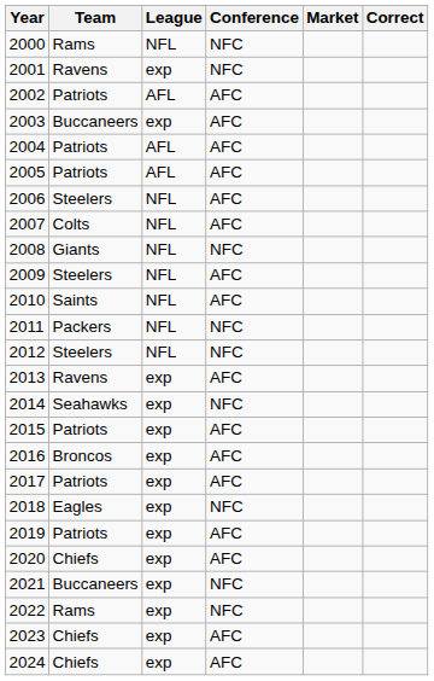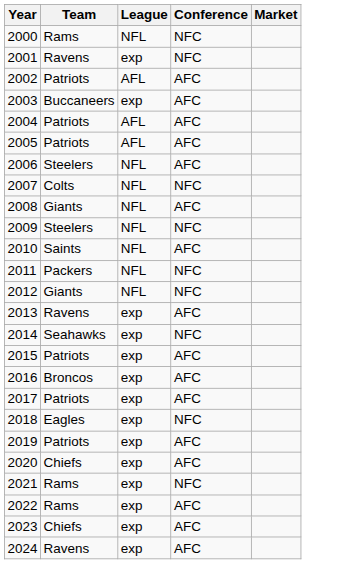 <table class="wikitable sortable">
 <tr>
 <th>Year</th>
 <th>Team</th>
 <th>League</th>
 <th>Conference</th>
 <th>Market</th>
-<th>Correct</th>
 </tr>
 <tr>
 <td>2000</td>
 <td>Rams</td>
 <td>NFL</td>
 <td>NFC</td>
-<td></td>
 <td></td>
 </tr>
 <tr>
 <td>2001</td>
 <td>Ravens</td>
 <td>exp</td>
 <td>NFC</td>
 <td></td>
-<td></td>
 </tr>
 <tr>
 <td>2002</td>
 <td>Patriots</td>
 <td>AFL</td>
 <td>AFC</td>
-<td></td>
 <td></td>
 </tr>
 <tr>
 <td>2003</td>
 <td>Buccaneers</td>
 <td>exp</td>
 <td>AFC</td>
 <td></td>
-<td></td>
 </tr>
 <tr>
 <td>2004</td>
 <td>Patriots</td>
 <td>AFL</td>
 <td>AFC</td>
-<td></td>
 <td></td>
 </tr>
 <tr>
 <td>2005</td>
 <td>Patriots</td>
 <td>AFL</td>
 <td>AFC</td>
 <td></td>
-<td></td>
 </tr>
 <tr>
 <td>2006</td>
 <td>Steelers</td>
 <td>NFL</td>
 <td>AFC</td>
 <td></td>
-<td></td>
 </tr>
 <tr>
 <td>2007</td>
 <td>Colts</td>
 <td>NFL</td>
-<td>AFC</td>
-<td></td>
+<td>NFC</td>
 <td></td>
 </tr>
 <tr>
 <td>2008</td>
 <td>Giants</td>
 <td>NFL</td>
-<td>NFC</td>
-<td></td>
+<td>AFC</td>
 <td></td>
 </tr>
 <tr>
 <td>2009</td>
 <td>Steelers</td>
 <td>NFL</td>
-<td>AFC</td>
-<td></td>
+<td>NFC</td>
 <td></td>
 </tr>
 <tr>
 <td>2010</td>
 <td>Saints</td>
 <td>NFL</td>
 <td>AFC</td>
 <td></td>
-<td></td>
 </tr>
 <tr>
 <td>2011</td>
 <td>Packers</td>
 <td>NFL</td>
 <td>NFC</td>
 <td></td>
-<td></td>
 </tr>
 <tr>
 <td>2012</td>
-<td>Steelers</td>
+<td>Giants</td>
 <td>NFL</td>
 <td>NFC</td>
-<td></td>
 <td></td>
 </tr>
 <tr>
 <td>2013</td>
 <td>Ravens</td>
 <td>exp</td>
 <td>AFC</td>
 <td></td>
-<td></td>
 </tr>
 <tr>
 <td>2014</td>
 <td>Seahawks</td>
 <td>exp</td>
 <td>NFC</td>
-<td></td>
 <td></td>
 </tr>
 <tr>
 <td>2015</td>
 <td>Patriots</td>
 <td>exp</td>
 <td>AFC</td>
 <td></td>
-<td></td>
 </tr>
 <tr>
 <td>2016</td>
 <td>Broncos</td>
 <td>exp</td>
 <td>AFC</td>
-<td></td>
 <td></td>
 </tr>
 <tr>
 <td>2017</td>
 <td>Patriots</td>
 <td>exp</td>
 <td>AFC</td>
 <td></td>
-<td></td>
 </tr>
 <tr>
 <td>2018</td>
 <td>Eagles</td>
 <td>exp</td>
 <td>NFC</td>
-<td></td>
 <td></td>
 </tr>
 <tr>
 <td>2019</td>
 <td>Patriots</td>
 <td>exp</td>
 <td>AFC</td>
 <td></td>
-<td></td>
 </tr>
 <tr>
 <td>2020</td>
 <td>Chiefs</td>
 <td>exp</td>
 <td>AFC</td>
 <td></td>
-<td></td>
 </tr>
 <tr>
 <td>2021</td>
-<td>Buccaneers</td>
+<td>Rams</td>
 <td>exp</td>
 <td>NFC</td>
-<td></td>
 <td></td>
 </tr>
 <tr>
 <td>2022</td>
 <td>Rams</td>
 <td>exp</td>
-<td>NFC</td>
-<td></td>
+<td>AFC</td>
 <td></td>
 </tr>
 <tr>
 <td>2023</td>
 <td>Chiefs</td>
 <td>exp</td>
 <td>AFC</td>
 <td></td>
-<td></td>
 </tr>
 <tr>
 <td>2024</td>
-<td>Chiefs</td>
+<td>Ravens</td>
 <td>exp</td>
 <td>AFC</td>
 <td></td>
-<td></td>
 </tr>
 </table>
